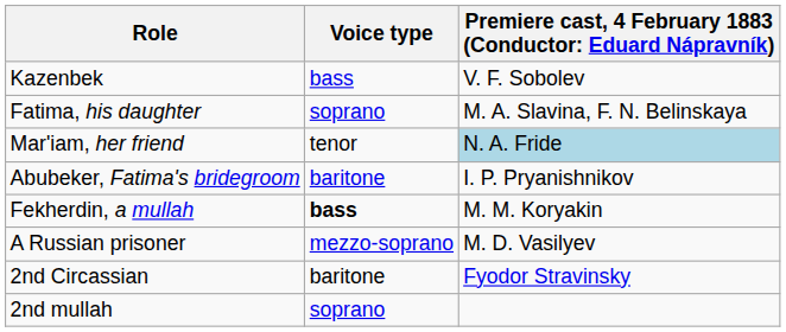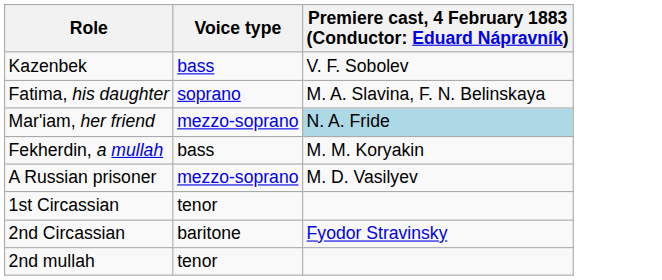 <table class="wikitable">
 <tr>
 <th>Role</th>
 <th>Voice type</th>
 <th>Premiere cast, 4 February 1883<br>(Conductor: <a href='#'>Eduard Nápravník</a>)</th>
 </tr>
 <tr>
 <td>Kazenbek</td>
 <td><a href='#'>bass</a></td>
 <td>V. F. Sobolev</td>
 </tr>
 <tr>
 <td>Fatima, <em>his daughter</em></td>
 <td><a href='#'>soprano</a></td>
 <td>M. A. Slavina, F. N. Belinskaya</td>
 </tr>
 <tr>
 <td>Mar'iam, <em>her friend</em></td>
-<td>tenor</td>
+<td><a href='#'>mezzo-soprano</a></td>
 <td style="background: lightblue;">N. A. Fride</td>
 </tr>
 <tr>
-<td>Abubeker, <em>Fatima's <a href='#'>bridegroom</a></em></td>
-<td><a href='#'>baritone</a></td>
-<td>I. P. Pryanishnikov</td>
-</tr>
-<tr>
 <td>Fekherdin, <em>a <a href='#'>mullah</a></em></td>
-<td><strong>bass</strong></td>
+<td>bass</td>
 <td>M. M. Koryakin</td>
 </tr>
 <tr>
 <td>A Russian prisoner</td>
 <td><a href='#'>mezzo-soprano</a></td>
 <td>M. D. Vasilyev</td>
 </tr>
 <tr>
+<td>1st Circassian</td>
+<td>tenor</td>
+<td></td>
+</tr>
+<tr>
 <td>2nd Circassian</td>
 <td>baritone</td>
 <td><a href='#'>Fyodor Stravinsky</a></td>
 </tr>
 <tr>
 <td>2nd mullah</td>
-<td><a href='#'>soprano</a></td>
+<td>tenor</td>
 <td></td>
 </tr>
 </table>
